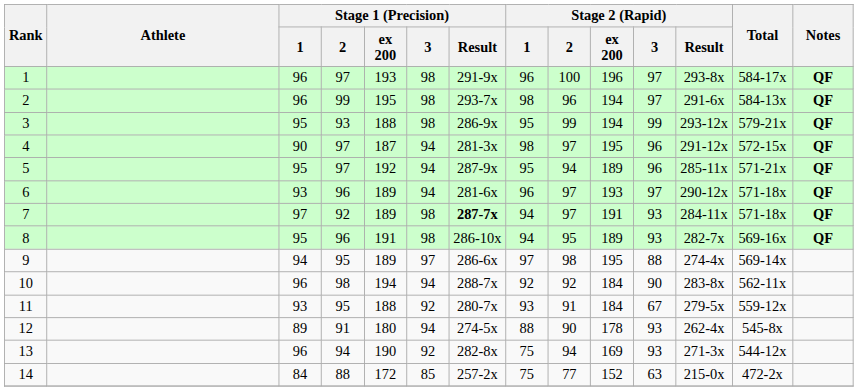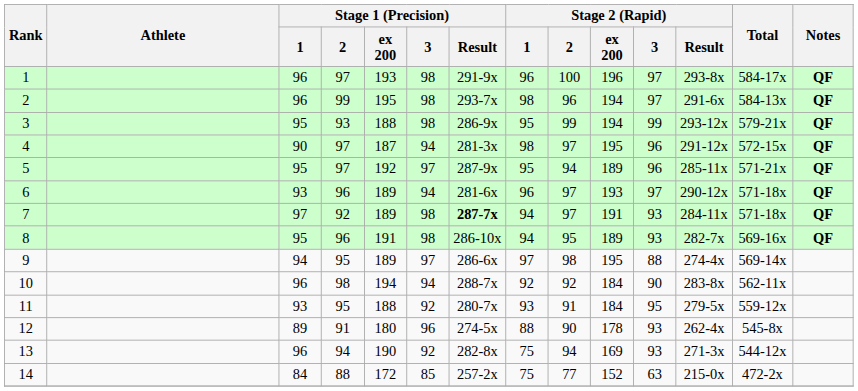 <table class="wikitable sortable" style="text-align:center;">
 <tr>
 <th rowspan=2 width=40>Rank</th>
 <th rowspan=2 width=250>Athlete</th>
 <th colspan=5>Stage 1 (Precision)</th>
 <th colspan=5>Stage 2 (Rapid)</th>
 <th rowspan=2 width=60>Total</th>
 <th rowspan=2 width=60>Notes</th>
 </tr>
 <tr>
 <th width=40>1</th>
 <th width=40>2</th>
 <th width=40>ex 200</th>
 <th width=40>3</th>
 <th width=55>Result</th>
 <th width=40>1</th>
 <th width=40>2</th>
 <th width=40>ex 200</th>
 <th width=40>3</th>
 <th width=55>Result</th>
 </tr>
 <tr bgcolor=ccffcc>
 <td>1</td>
 <td align=left></td>
 <td>96</td>
 <td>97</td>
 <td>193</td>
 <td>98</td>
 <td>291-9x</td>
 <td>96</td>
 <td>100</td>
 <td>196</td>
 <td>97</td>
 <td>293-8x</td>
 <td>584-17x</td>
 <td><strong>QF</strong></td>
 </tr>
 <tr bgcolor=ccffcc>
 <td>2</td>
 <td align=left></td>
 <td>96</td>
 <td>99</td>
 <td>195</td>
 <td>98</td>
 <td>293-7x</td>
 <td>98</td>
 <td>96</td>
 <td>194</td>
 <td>97</td>
 <td>291-6x</td>
 <td>584-13x</td>
 <td><strong>QF</strong></td>
 </tr>
 <tr bgcolor=ccffcc>
 <td>3</td>
 <td align=left></td>
 <td>95</td>
 <td>93</td>
 <td>188</td>
 <td>98</td>
 <td>286-9x</td>
 <td>95</td>
 <td>99</td>
 <td>194</td>
 <td>99</td>
 <td>293-12x</td>
 <td>579-21x</td>
 <td><strong>QF</strong></td>
 </tr>
 <tr bgcolor=ccffcc>
 <td>4</td>
 <td align=left></td>
 <td>90</td>
 <td>97</td>
 <td>187</td>
 <td>94</td>
 <td>281-3x</td>
 <td>98</td>
 <td>97</td>
 <td>195</td>
 <td>96</td>
 <td>291-12x</td>
 <td>572-15x</td>
 <td><strong>QF</strong></td>
 </tr>
 <tr bgcolor=ccffcc>
 <td>5</td>
 <td align=left></td>
 <td>95</td>
 <td>97</td>
 <td>192</td>
-<td>94</td>
+<td>97</td>
 <td>287-9x</td>
 <td>95</td>
 <td>94</td>
 <td>189</td>
 <td>96</td>
 <td>285-11x</td>
 <td>571-21x</td>
 <td><strong>QF</strong></td>
 </tr>
 <tr bgcolor=ccffcc>
 <td>6</td>
 <td align=left></td>
 <td>93</td>
 <td>96</td>
 <td>189</td>
 <td>94</td>
 <td>281-6x</td>
 <td>96</td>
 <td>97</td>
 <td>193</td>
 <td>97</td>
 <td>290-12x</td>
 <td>571-18x</td>
 <td><strong>QF</strong></td>
 </tr>
 <tr bgcolor=ccffcc>
 <td>7</td>
 <td align=left></td>
 <td>97</td>
 <td>92</td>
 <td>189</td>
 <td>98</td>
 <td><strong>287-7x</strong></td>
 <td>94</td>
 <td>97</td>
 <td>191</td>
 <td>93</td>
 <td>284-11x</td>
 <td>571-18x</td>
 <td><strong>QF</strong></td>
 </tr>
 <tr bgcolor=ccffcc>
 <td>8</td>
 <td align=left></td>
 <td>95</td>
 <td>96</td>
 <td>191</td>
 <td>98</td>
 <td>286-10x</td>
 <td>94</td>
 <td>95</td>
 <td>189</td>
 <td>93</td>
 <td>282-7x</td>
 <td>569-16x</td>
 <td><strong>QF</strong></td>
 </tr>
 <tr>
 <td>9</td>
 <td align=left></td>
 <td>94</td>
 <td>95</td>
 <td>189</td>
 <td>97</td>
 <td>286-6x</td>
 <td>97</td>
 <td>98</td>
 <td>195</td>
 <td>88</td>
 <td>274-4x</td>
 <td>569-14x</td>
 <td></td>
 </tr>
 <tr>
 <td>10</td>
 <td align=left></td>
 <td>96</td>
 <td>98</td>
 <td>194</td>
 <td>94</td>
 <td>288-7x</td>
 <td>92</td>
 <td>92</td>
 <td>184</td>
 <td>90</td>
 <td>283-8x</td>
 <td>562-11x</td>
 <td></td>
 </tr>
 <tr>
 <td>11</td>
 <td align=left></td>
 <td>93</td>
 <td>95</td>
 <td>188</td>
 <td>92</td>
 <td>280-7x</td>
 <td>93</td>
 <td>91</td>
 <td>184</td>
-<td>67</td>
+<td>95</td>
 <td>279-5x</td>
 <td>559-12x</td>
 <td></td>
 </tr>
 <tr>
 <td>12</td>
 <td align=left></td>
 <td>89</td>
 <td>91</td>
 <td>180</td>
-<td>94</td>
+<td>96</td>
 <td>274-5x</td>
 <td>88</td>
 <td>90</td>
 <td>178</td>
 <td>93</td>
 <td>262-4x</td>
 <td>545-8x</td>
 <td></td>
 </tr>
 <tr>
 <td>13</td>
 <td align=left></td>
 <td>96</td>
 <td>94</td>
 <td>190</td>
 <td>92</td>
 <td>282-8x</td>
 <td>75</td>
 <td>94</td>
 <td>169</td>
 <td>93</td>
 <td>271-3x</td>
 <td>544-12x</td>
 <td></td>
 </tr>
 <tr>
 <td>14</td>
 <td align=left></td>
 <td>84</td>
 <td>88</td>
 <td>172</td>
 <td>85</td>
 <td>257-2x</td>
 <td>75</td>
 <td>77</td>
 <td>152</td>
 <td>63</td>
 <td>215-0x</td>
 <td>472-2x</td>
 <td></td>
 </tr>
 <tr>
 </tr>
 </table>
